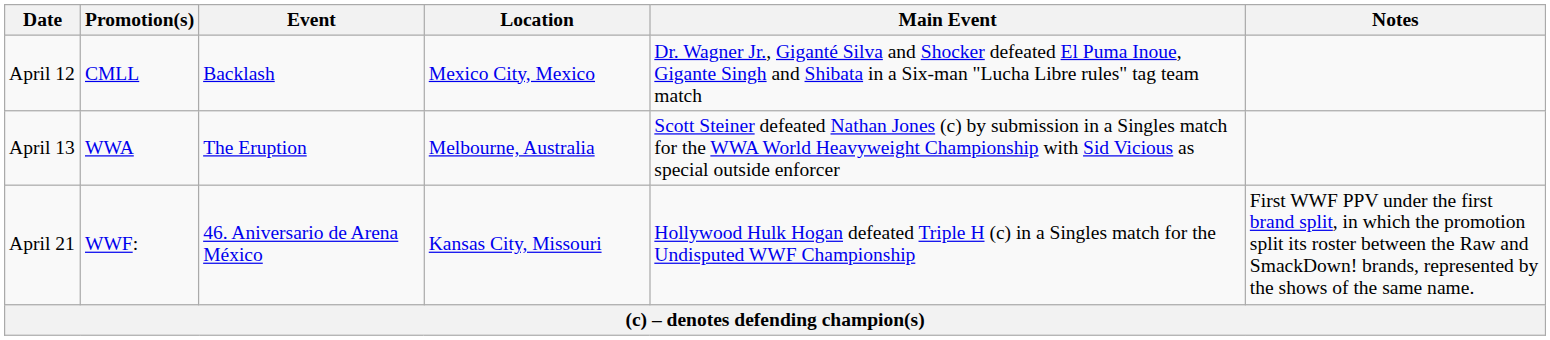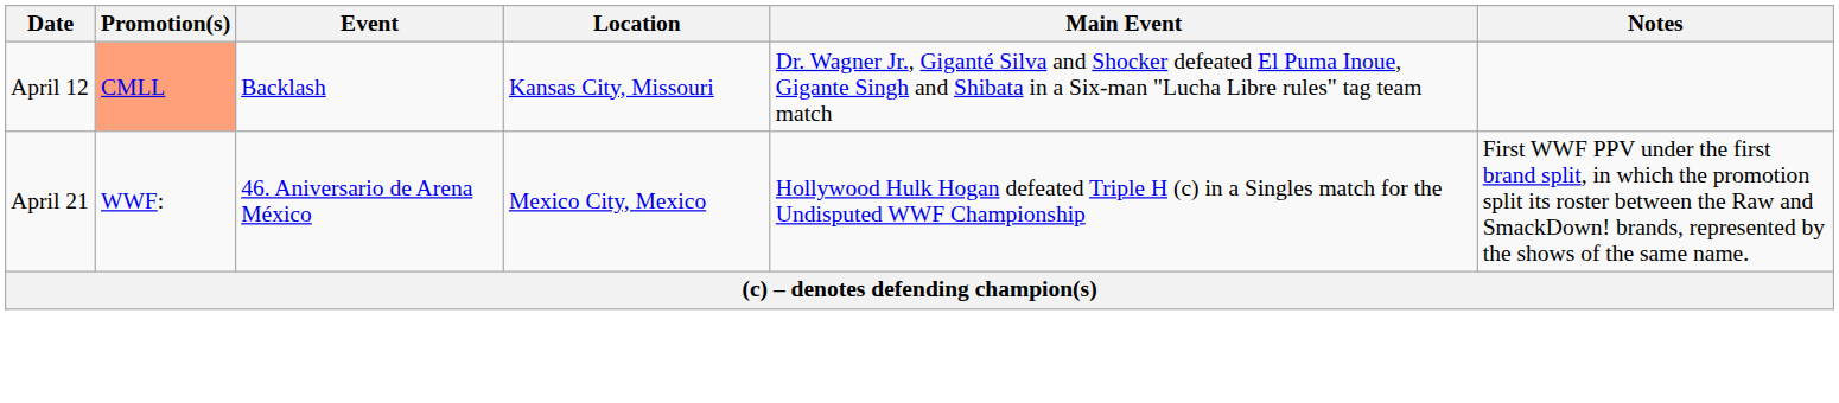 <table class="wikitable" style="width:100%;">
 <tr>
 <th width="5%">Date</th>
 <th width="5%">Promotion(s)</th>
 <th style="width:15%;">Event</th>
 <th style="width:15%;">Location</th>
 <th style="width:40%;">Main Event</th>
 <th style="width:20%;">Notes</th>
 </tr>
 <tr>
 <td>April 12</td>
-<td><a href='#'>CMLL</a></td>
+<td style="background: lightsalmon;"><a href='#'>CMLL</a></td>
 <td><a href='#'>Backlash</a></td>
-<td><a href='#'>Mexico City, Mexico</a></td>
+<td><a href='#'>Kansas City, Missouri</a></td>
 <td><a href='#'>Dr. Wagner Jr.</a>, <a href='#'>Giganté Silva</a> and <a href='#'>Shocker</a> defeated <a href='#'>El Puma Inoue</a>, <a href='#'>Gigante Singh</a> and <a href='#'>Shibata</a> in a Six-man "Lucha Libre rules" tag team match</td>
-<td></td>
-</tr>
-<tr>
-<td>April 13</td>
-<td><a href='#'>WWA</a></td>
-<td><a href='#'>The Eruption</a></td>
-<td><a href='#'>Melbourne, Australia</a></td>
-<td><a href='#'>Scott Steiner</a> defeated <a href='#'>Nathan Jones</a> (c) by submission in a Singles match for the <a href='#'>WWA World Heavyweight Championship</a> with <a href='#'>Sid Vicious</a> as special outside enforcer</td>
 <td></td>
 </tr>
 <tr>
 <td>April 21</td>
 <td><a href='#'>WWF</a>:<br></td>
 <td><a href='#'>46. Aniversario de Arena México</a></td>
-<td><a href='#'>Kansas City, Missouri</a></td>
+<td><a href='#'>Mexico City, Mexico</a></td>
 <td><a href='#'>Hollywood Hulk Hogan</a> defeated <a href='#'>Triple H</a> (c) in a Singles match for the <a href='#'>Undisputed WWF Championship</a></td>
 <td>First WWF PPV under the first <a href='#'>brand split</a>, in which the promotion split its roster between the Raw and SmackDown! brands, represented by the shows of the same name.</td>
 </tr>
 <tr>
 <th colspan="6">(c) – denotes defending champion(s)</th>
 </tr>
 </table>
